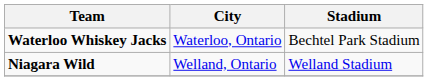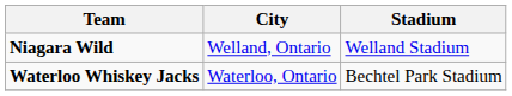 <table class="wikitable sortable">
 <tr>
 <th>Team</th>
 <th>City</th>
 <th>Stadium</th>
 </tr>
 <tr>
+<td><strong>Niagara Wild</strong></td>
+<td><a href='#'>Welland, Ontario</a></td>
+<td><a href='#'>Welland Stadium</a></td>
+</tr>
+<tr>
 <td><strong>Waterloo Whiskey Jacks</strong></td>
 <td><a href='#'>Waterloo, Ontario</a></td>
 <td>Bechtel Park Stadium</td>
 </tr>
 <tr>
-<td><strong>Niagara Wild</strong></td>
-<td><a href='#'>Welland, Ontario</a></td>
-<td><a href='#'>Welland Stadium</a></td>
-</tr>
-<tr>
 </tr>
 </table>
